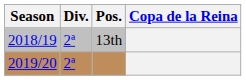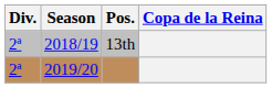 <table class="wikitable">
 <tr>
+<th>Div.</th>
 <th>Season</th>
-<th>Div.</th>
 <th>Pos.</th>
 <th><a href='#'>Copa de la Reina</a></th>
 </tr>
 <tr>
+<td style="background:silver;"><a href='#'>2ª</a></td>
 <td style="background:silver;"><a href='#'>2018/19</a></td>
-<td style="background:silver;"><a href='#'>2ª</a></td>
 <td style="background:silver;">13th</td>
 <th></th>
 </tr>
 <tr>
+<td style="background:#BF8D5B;"><a href='#'>2ª</a></td>
 <td style="background:#BF8D5B;"><a href='#'>2019/20</a></td>
-<td style="background:#BF8D5B;"><a href='#'>2ª</a></td>
 <td style="background:#BF8D5B;"></td>
 <th></th>
 </tr>
 </table>
